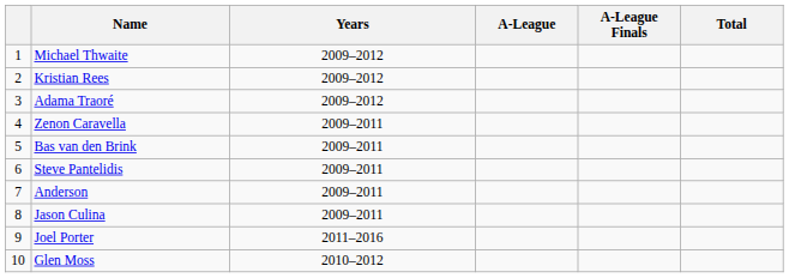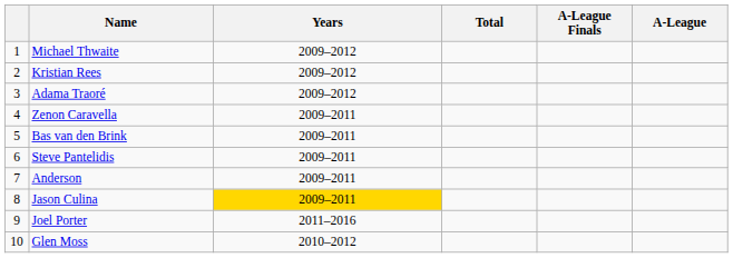 <table class="wikitable sortable"  style="text-align:center; font-size:90%; ">
 <tr>
 <th width=20px></th>
 <th width=200px>Name</th>
 <th width=250px>Years</th>
+<th width=100px>Total</th>
+<th width=100px>A-League Finals</th>
 <th width=100px>A-League</th>
-<th width=100px>A-League Finals</th>
-<th width=100px>Total</th>
 </tr>
 <tr>
 <td>1</td>
 <td align="left"> <a href='#'>Michael Thwaite</a></td>
 <td>2009–2012</td>
 <td></td>
 <td></td>
 <td></td>
 </tr>
 <tr>
 <td>2</td>
 <td align="left"> <a href='#'>Kristian Rees</a></td>
 <td>2009–2012</td>
 <td></td>
 <td></td>
 <td></td>
 </tr>
 <tr>
 <td>3</td>
 <td align="left"> <a href='#'>Adama Traoré</a></td>
 <td>2009–2012</td>
 <td></td>
 <td></td>
 <td></td>
 </tr>
 <tr>
 <td>4</td>
 <td align="left"> <a href='#'>Zenon Caravella</a></td>
 <td>2009–2011</td>
 <td></td>
 <td></td>
 <td></td>
 </tr>
 <tr>
 <td>5</td>
 <td align="left"> <a href='#'>Bas van den Brink</a></td>
 <td>2009–2011</td>
 <td></td>
 <td></td>
 <td></td>
 </tr>
 <tr>
 <td>6</td>
 <td align="left"> <a href='#'>Steve Pantelidis</a></td>
 <td>2009–2011</td>
 <td></td>
 <td></td>
 <td></td>
 </tr>
 <tr>
 <td>7</td>
 <td align="left"> <a href='#'>Anderson</a></td>
 <td>2009–2011</td>
 <td></td>
 <td></td>
 <td></td>
 </tr>
 <tr>
 <td>8</td>
 <td align="left"> <a href='#'>Jason Culina</a></td>
-<td>2009–2011</td>
+<td style="background: gold;">2009–2011</td>
 <td></td>
 <td></td>
 <td></td>
 </tr>
 <tr>
 <td>9</td>
 <td align="left"> <a href='#'>Joel Porter</a></td>
 <td>2011–2016</td>
 <td></td>
 <td></td>
 <td></td>
 </tr>
 <tr>
 <td>10</td>
 <td align="left"> <a href='#'>Glen Moss</a></td>
 <td>2010–2012</td>
 <td></td>
 <td></td>
 <td></td>
 </tr>
 </table>
